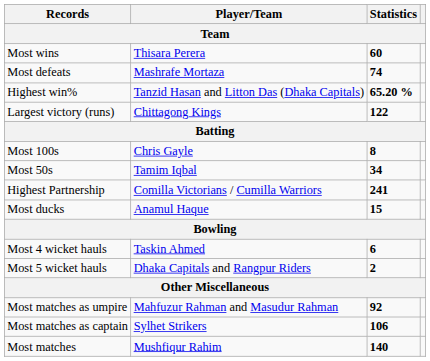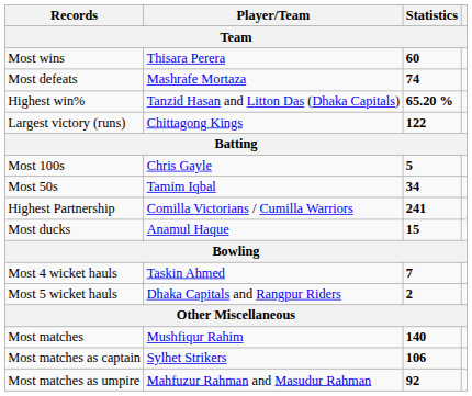 <table class="wikitable">
 <tr>
 <th>Records</th>
 <th>Player/Team</th>
 <th>Statistics</th>
 <th></th>
 </tr>
 <tr>
 <th colspan="4">Team</th>
 </tr>
 <tr>
 <td>Most wins</td>
 <td><a href='#'>Thisara Perera</a></td>
 <td><strong>60</strong></td>
 <td></td>
 </tr>
 <tr>
 <td>Most defeats</td>
 <td><a href='#'>Mashrafe Mortaza</a></td>
 <td><strong>74</strong></td>
 <td></td>
 </tr>
 <tr>
 <td>Highest win%</td>
 <td><a href='#'>Tanzid Hasan</a> and <a href='#'>Litton Das</a> (<a href='#'>Dhaka Capitals</a>)</td>
 <td><strong>65.20 %</strong></td>
 <td></td>
 </tr>
 <tr>
 <td>Largest victory (runs)</td>
 <td><a href='#'>Chittagong Kings</a></td>
 <td><strong>122</strong></td>
 <td></td>
 </tr>
 <tr>
 <th colspan="4">Batting</th>
 </tr>
 <tr>
 <td>Most 100s</td>
 <td><a href='#'>Chris Gayle</a></td>
-<td><strong>8</strong></td>
+<td><strong>5</strong></td>
 <td></td>
 </tr>
 <tr>
 <td>Most 50s</td>
 <td><a href='#'>Tamim Iqbal</a></td>
 <td><strong>34</strong></td>
 <td></td>
 </tr>
 <tr>
 <td>Highest Partnership</td>
 <td><a href='#'>Comilla Victorians</a> / <a href='#'>Cumilla Warriors</a></td>
 <td><strong>241</strong></td>
 <td></td>
 </tr>
 <tr>
 <td>Most ducks</td>
 <td><a href='#'>Anamul Haque</a></td>
 <td><strong>15</strong></td>
 <td></td>
 </tr>
 <tr>
 <th colspan="4">Bowling</th>
 </tr>
 <tr>
 <td>Most 4 wicket hauls</td>
 <td><a href='#'>Taskin Ahmed</a></td>
-<td><strong>6</strong></td>
+<td><strong>7</strong></td>
 <td></td>
 </tr>
 <tr>
 <td>Most 5 wicket hauls</td>
 <td><a href='#'>Dhaka Capitals</a> and <a href='#'>Rangpur Riders</a></td>
 <td><strong>2</strong></td>
 <td></td>
 </tr>
 <tr>
 <th colspan="4">Other Miscellaneous</th>
 </tr>
 <tr>
-<td>Most matches as umpire</td>
-<td><a href='#'>Mahfuzur Rahman</a> and <a href='#'>Masudur Rahman</a></td>
-<td><strong>92</strong></td>
+<td>Most matches</td>
+<td><a href='#'>Mushfiqur Rahim</a></td>
+<td><strong>140</strong></td>
 <td></td>
 </tr>
 <tr>
 <td>Most matches as captain</td>
 <td><a href='#'>Sylhet Strikers</a></td>
 <td><strong>106</strong></td>
 <td></td>
 </tr>
 <tr>
-<td>Most matches</td>
-<td><a href='#'>Mushfiqur Rahim</a></td>
-<td><strong>140</strong></td>
+<td>Most matches as umpire</td>
+<td><a href='#'>Mahfuzur Rahman</a> and <a href='#'>Masudur Rahman</a></td>
+<td><strong>92</strong></td>
 <td></td>
 </tr>
 </table>
